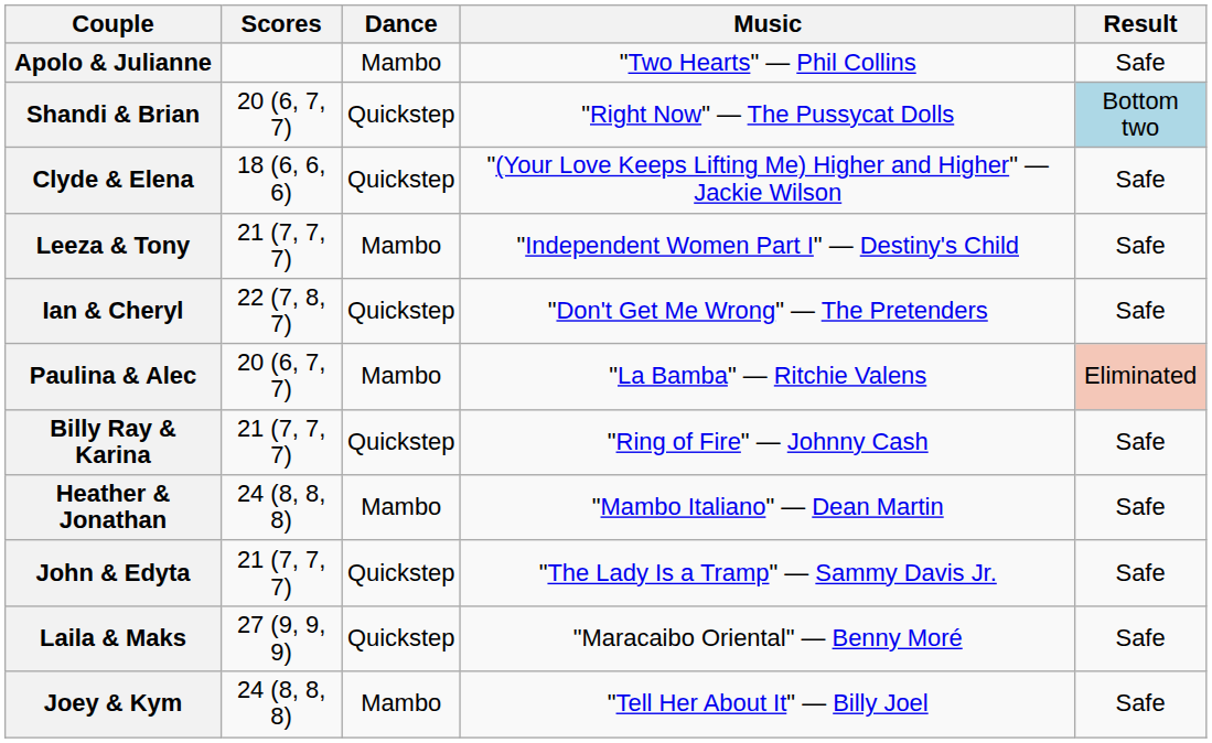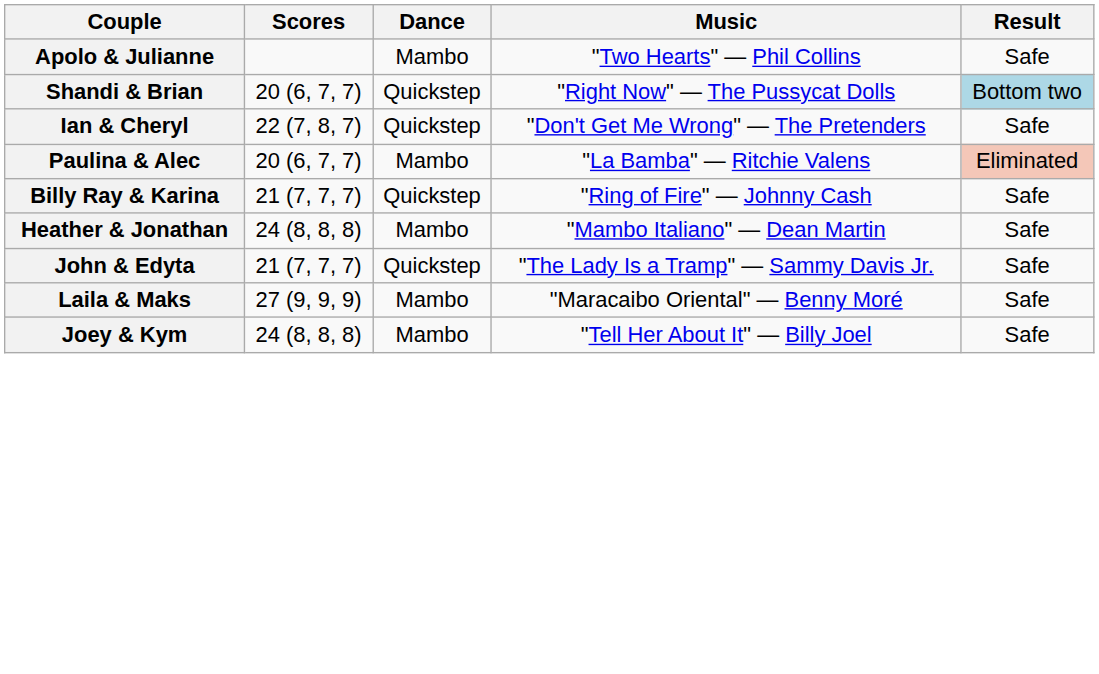 <table class="wikitable sortable" style="text-align:center; width:90%">
 <tr>
 <th scope="col">Couple</th>
 <th scope="col">Scores</th>
 <th scope="col" class="unsortable">Dance</th>
 <th scope="col" class="unsortable">Music</th>
 <th scope="col" class="unsortable">Result</th>
 </tr>
 <tr>
 <th scope="row">Apolo & Julianne</th>
 <td></td>
 <td>Mambo</td>
 <td>"<a href='#'>Two Hearts</a>" — <a href='#'>Phil Collins</a></td>
 <td>Safe</td>
 </tr>
 <tr>
 <th scope="row">Shandi & Brian</th>
 <td>20 (6, 7, 7)</td>
 <td>Quickstep</td>
 <td>"<a href='#'>Right Now</a>" — <a href='#'>The Pussycat Dolls</a></td>
 <td bgcolor=lightblue>Bottom two</td>
-</tr>
-<tr>
-<th scope="row">Clyde & Elena</th>
-<td>18 (6, 6, 6)</td>
-<td>Quickstep</td>
-<td>"<a href='#'>(Your Love Keeps Lifting Me) Higher and Higher</a>" — <a href='#'>Jackie Wilson</a></td>
-<td>Safe</td>
-</tr>
-<tr>
-<th scope="row">Leeza & Tony</th>
-<td>21 (7, 7, 7)</td>
-<td>Mambo</td>
-<td>"<a href='#'>Independent Women Part I</a>" — <a href='#'>Destiny's Child</a></td>
-<td>Safe</td>
 </tr>
 <tr>
 <th scope="row">Ian & Cheryl</th>
 <td>22 (7, 8, 7)</td>
 <td>Quickstep</td>
 <td>"<a href='#'>Don't Get Me Wrong</a>" — <a href='#'>The Pretenders</a></td>
 <td>Safe</td>
 </tr>
 <tr>
 <th scope="row">Paulina & Alec</th>
 <td>20 (6, 7, 7)</td>
 <td>Mambo</td>
 <td>"<a href='#'>La Bamba</a>" — <a href='#'>Ritchie Valens</a></td>
 <td bgcolor=f4c7b8>Eliminated</td>
 </tr>
 <tr>
 <th scope="row">Billy Ray & Karina</th>
 <td>21 (7, 7, 7)</td>
 <td>Quickstep</td>
 <td>"<a href='#'>Ring of Fire</a>" — <a href='#'>Johnny Cash</a></td>
 <td>Safe</td>
 </tr>
 <tr>
 <th scope="row">Heather & Jonathan</th>
 <td>24 (8, 8, 8)</td>
 <td>Mambo</td>
 <td>"<a href='#'>Mambo Italiano</a>" — <a href='#'>Dean Martin</a></td>
 <td>Safe</td>
 </tr>
 <tr>
 <th scope="row">John & Edyta</th>
 <td>21 (7, 7, 7)</td>
 <td>Quickstep</td>
 <td>"<a href='#'>The Lady Is a Tramp</a>" — <a href='#'>Sammy Davis Jr.</a></td>
 <td>Safe</td>
 </tr>
 <tr>
 <th scope="row">Laila & Maks</th>
 <td>27 (9, 9, 9)</td>
-<td>Quickstep</td>
+<td>Mambo</td>
 <td>"Maracaibo Oriental" — <a href='#'>Benny Moré</a></td>
 <td>Safe</td>
 </tr>
 <tr>
 <th scope="row">Joey & Kym</th>
 <td>24 (8, 8, 8)</td>
 <td>Mambo</td>
 <td>"<a href='#'>Tell Her About It</a>" — <a href='#'>Billy Joel</a></td>
 <td>Safe</td>
 </tr>
 </table>
